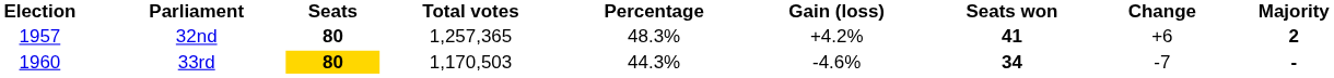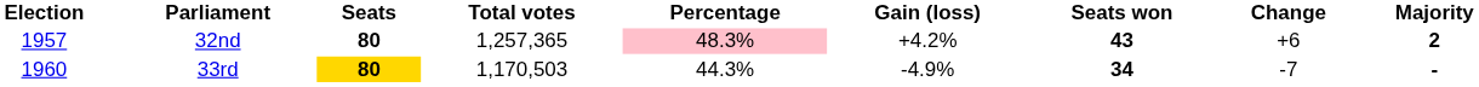 <table width=95%>
 <tr ---->
 <td align=center><strong>Election</strong></td>
 <td align=center><strong>Parliament</strong></td>
 <td align=center><strong>Seats</strong></td>
 <td align=center><strong>Total votes</strong></td>
 <td align=center><strong>Percentage</strong></td>
 <td align=center><strong>Gain (loss)</strong></td>
 <td align=center><strong>Seats won</strong></td>
 <td align=center><strong>Change</strong></td>
 <td align=center><strong>Majority</strong></td>
 </tr>
 <tr ---->
 <td align=center><a href='#'>1957</a></td>
 <td align=center><a href='#'>32nd</a></td>
 <td align=center><strong>80</strong></td>
 <td align=center>1,257,365</td>
-<td align=center>48.3%</td>
+<td align=center style="background: pink;">48.3%</td>
 <td align=center>+4.2%</td>
-<td align=center><strong>41</strong></td>
+<td align=center><strong>43</strong></td>
 <td align=center>+6</td>
 <td align=center><strong>2</strong></td>
 </tr>
 <tr ---->
 <td align=center><a href='#'>1960</a></td>
 <td align=center><a href='#'>33rd</a></td>
 <td align=center style="background: gold;"><strong>80</strong></td>
 <td align=center>1,170,503</td>
 <td align=center>44.3%</td>
-<td align=center>-4.6%</td>
+<td align=center>-4.9%</td>
 <td align=center><strong>34</strong></td>
 <td align=center>-7</td>
 <td align=center><strong>-</strong></td>
 </tr>
 </table>
